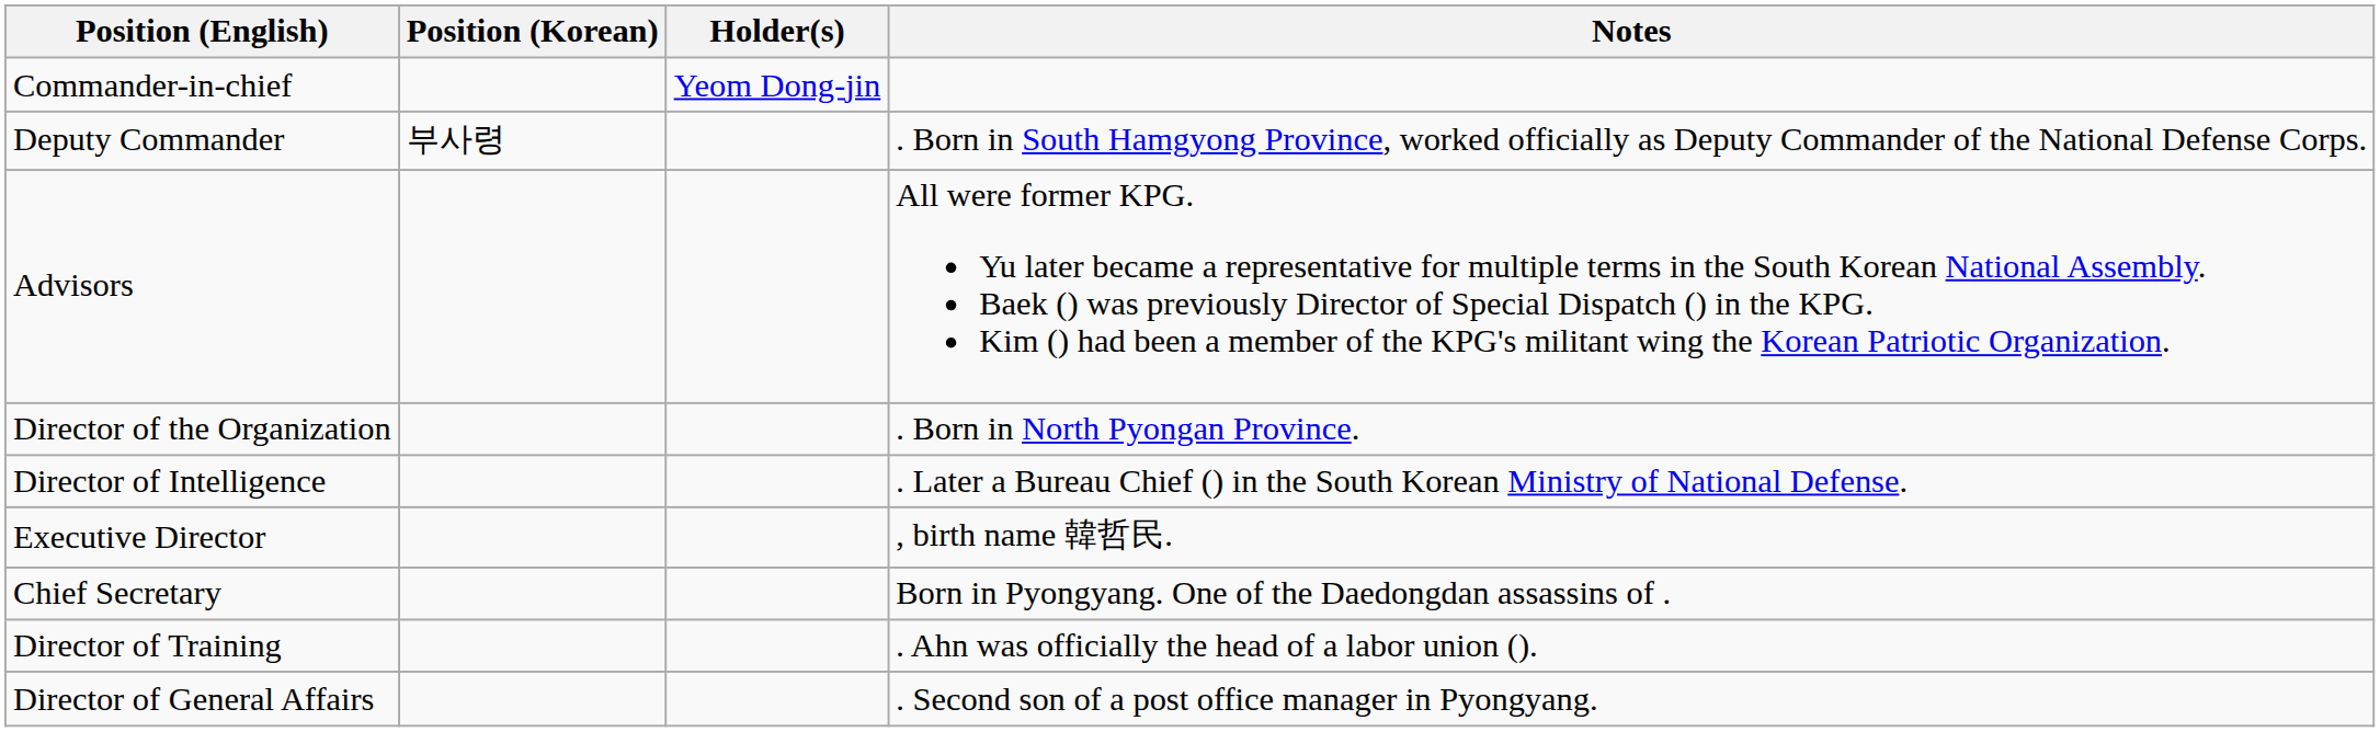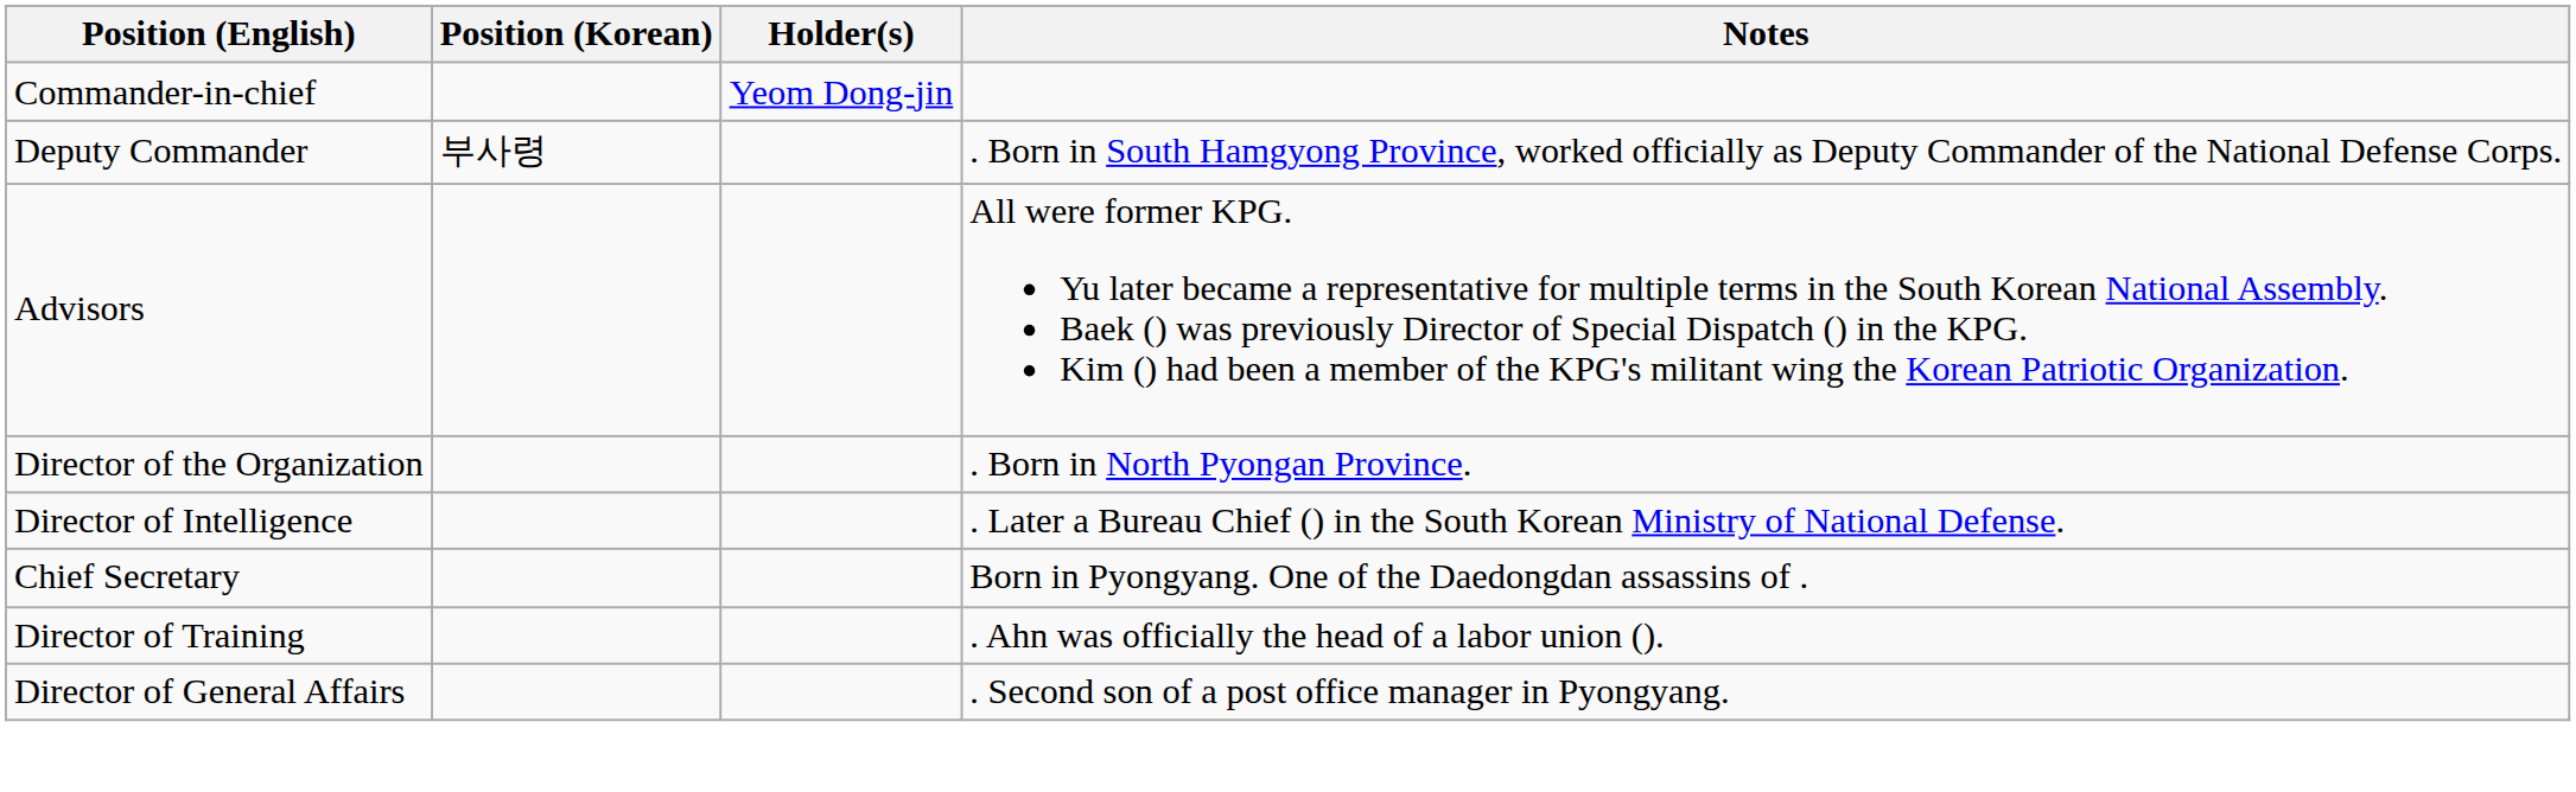 <table class="wikitable">
 <tr>
 <th>Position (English)</th>
 <th>Position (Korean)</th>
 <th>Holder(s)</th>
 <th>Notes</th>
 </tr>
 <tr>
 <td>Commander-in-chief</td>
 <td></td>
 <td><a href='#'>Yeom Dong-jin</a></td>
 <td></td>
 </tr>
 <tr>
 <td>Deputy Commander</td>
 <td>부사령</td>
 <td></td>
 <td>. Born in <a href='#'>South Hamgyong Province</a>, worked officially as Deputy Commander of the National Defense Corps.</td>
 </tr>
 <tr>
 <td>Advisors</td>
 <td></td>
 <td></td>
 <td>All were former KPG.<br><ul><li>Yu later became a representative for multiple terms in the South Korean <a href='#'>National Assembly</a>.</li><li>Baek () was previously Director of Special Dispatch () in the KPG.</li><li>Kim () had been a member of the KPG's militant wing the <a href='#'>Korean Patriotic Organization</a>.</li></ul></td>
 </tr>
 <tr>
 <td>Director of the Organization</td>
 <td></td>
 <td></td>
 <td>. Born in <a href='#'>North Pyongan Province</a>.</td>
 </tr>
 <tr>
 <td>Director of Intelligence</td>
 <td></td>
 <td></td>
 <td>. Later a Bureau Chief () in the South Korean <a href='#'>Ministry of National Defense</a>.</td>
 </tr>
 <tr>
-<td>Executive Director</td>
-<td></td>
-<td></td>
-<td>, birth name 韓哲民.</td>
-</tr>
-<tr>
 <td>Chief Secretary</td>
 <td></td>
 <td></td>
 <td>Born in Pyongyang. One of the Daedongdan assassins of .</td>
 </tr>
 <tr>
 <td>Director of Training</td>
 <td></td>
 <td></td>
 <td>. Ahn was officially the head of a labor union ().</td>
 </tr>
 <tr>
 <td>Director of General Affairs</td>
 <td></td>
 <td></td>
 <td>. Second son of a post office manager in Pyongyang.</td>
 </tr>
 </table>
